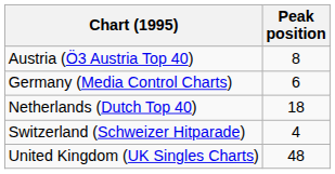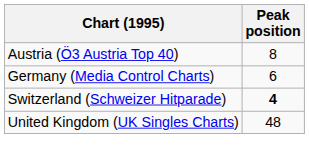 <table class="wikitable sortable">
 <tr>
 <th>Chart (1995)</th>
 <th>Peak<br>position</th>
 </tr>
 <tr>
 <td>Austria (<a href='#'>Ö3 Austria Top 40</a>)</td>
 <td align=center>8</td>
 </tr>
 <tr>
 <td>Germany (<a href='#'>Media Control Charts</a>)</td>
 <td align=center>6</td>
 </tr>
 <tr>
-<td>Netherlands (<a href='#'>Dutch Top 40</a>)</td>
-<td align=center>18</td>
-</tr>
-<tr>
 <td>Switzerland (<a href='#'>Schweizer Hitparade</a>)</td>
-<td align=center>4</td>
+<td align=center><strong>4</strong></td>
 </tr>
 <tr>
 <td>United Kingdom (<a href='#'>UK Singles Charts</a>)</td>
 <td align=center>48</td>
 </tr>
 </table>
